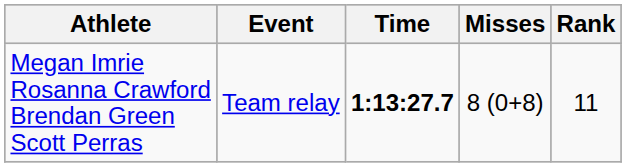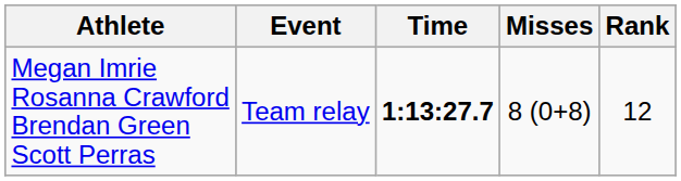 <table class="wikitable" style="font-size:90%">
 <tr>
 <th>Athlete</th>
 <th>Event</th>
 <th>Time</th>
 <th>Misses</th>
 <th>Rank</th>
 </tr>
 <tr align=center>
 <td align=left><a href='#'>Megan Imrie</a><br><a href='#'>Rosanna Crawford</a><br><a href='#'>Brendan Green</a><br><a href='#'>Scott Perras</a></td>
 <td align=left><a href='#'>Team relay</a></td>
 <td><strong>1:13:27.7</strong></td>
 <td>8 (0+8)</td>
-<td>11</td>
+<td>12</td>
 </tr>
 </table>
